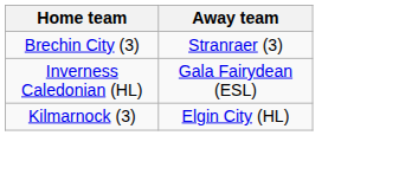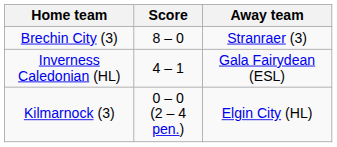 <table class="wikitable" style="text-align: center">
 <tr>
 <th width=140>Home team</th>
+<th width=70>Score</th>
 <th width=140>Away team</th>
 </tr>
 <tr>
 <td><a href='#'>Brechin City</a> (3)</td>
+<td>8 – 0</td>
 <td><a href='#'>Stranraer</a> (3)</td>
 </tr>
 <tr>
 <td><a href='#'>Inverness Caledonian</a> (HL)</td>
+<td>4 – 1</td>
 <td><a href='#'>Gala Fairydean</a> (ESL)</td>
 </tr>
 <tr>
 <td><a href='#'>Kilmarnock</a> (3)</td>
+<td>0 – 0<br> (2 – 4 <a href='#'>pen.</a>)</td>
 <td><a href='#'>Elgin City</a> (HL)</td>
 </tr>
 </table>
